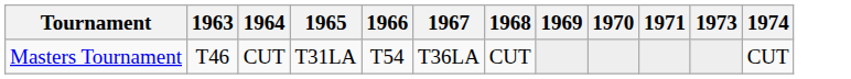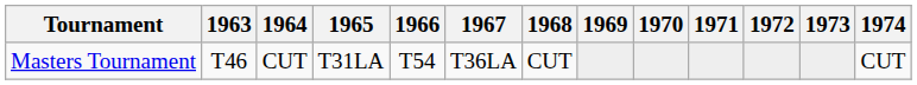 <table class="wikitable" style="font-size:95%;text-align:center;">
 <tr>
 <th>Tournament</th>
 <th>1963</th>
 <th>1964</th>
 <th>1965</th>
 <th>1966</th>
 <th>1967</th>
 <th>1968</th>
 <th>1969</th>
 <th>1970</th>
 <th>1971</th>
+<th>1972</th>
 <th>1973</th>
 <th>1974</th>
 </tr>
 <tr>
 <td align=left><a href='#'>Masters Tournament</a></td>
 <td>T46</td>
 <td>CUT</td>
 <td>T31<span>LA</span></td>
 <td>T54</td>
 <td>T36<span>LA</span></td>
 <td>CUT</td>
 <td style="background:#eeeeee;"></td>
 <td style="background:#eeeeee;"></td>
 <td style="background:#eeeeee;"></td>
 <td style="background:#eeeeee;"></td>
+<td style="background:#eeeeee;"></td>
 <td>CUT</td>
 </tr>
 </table>
